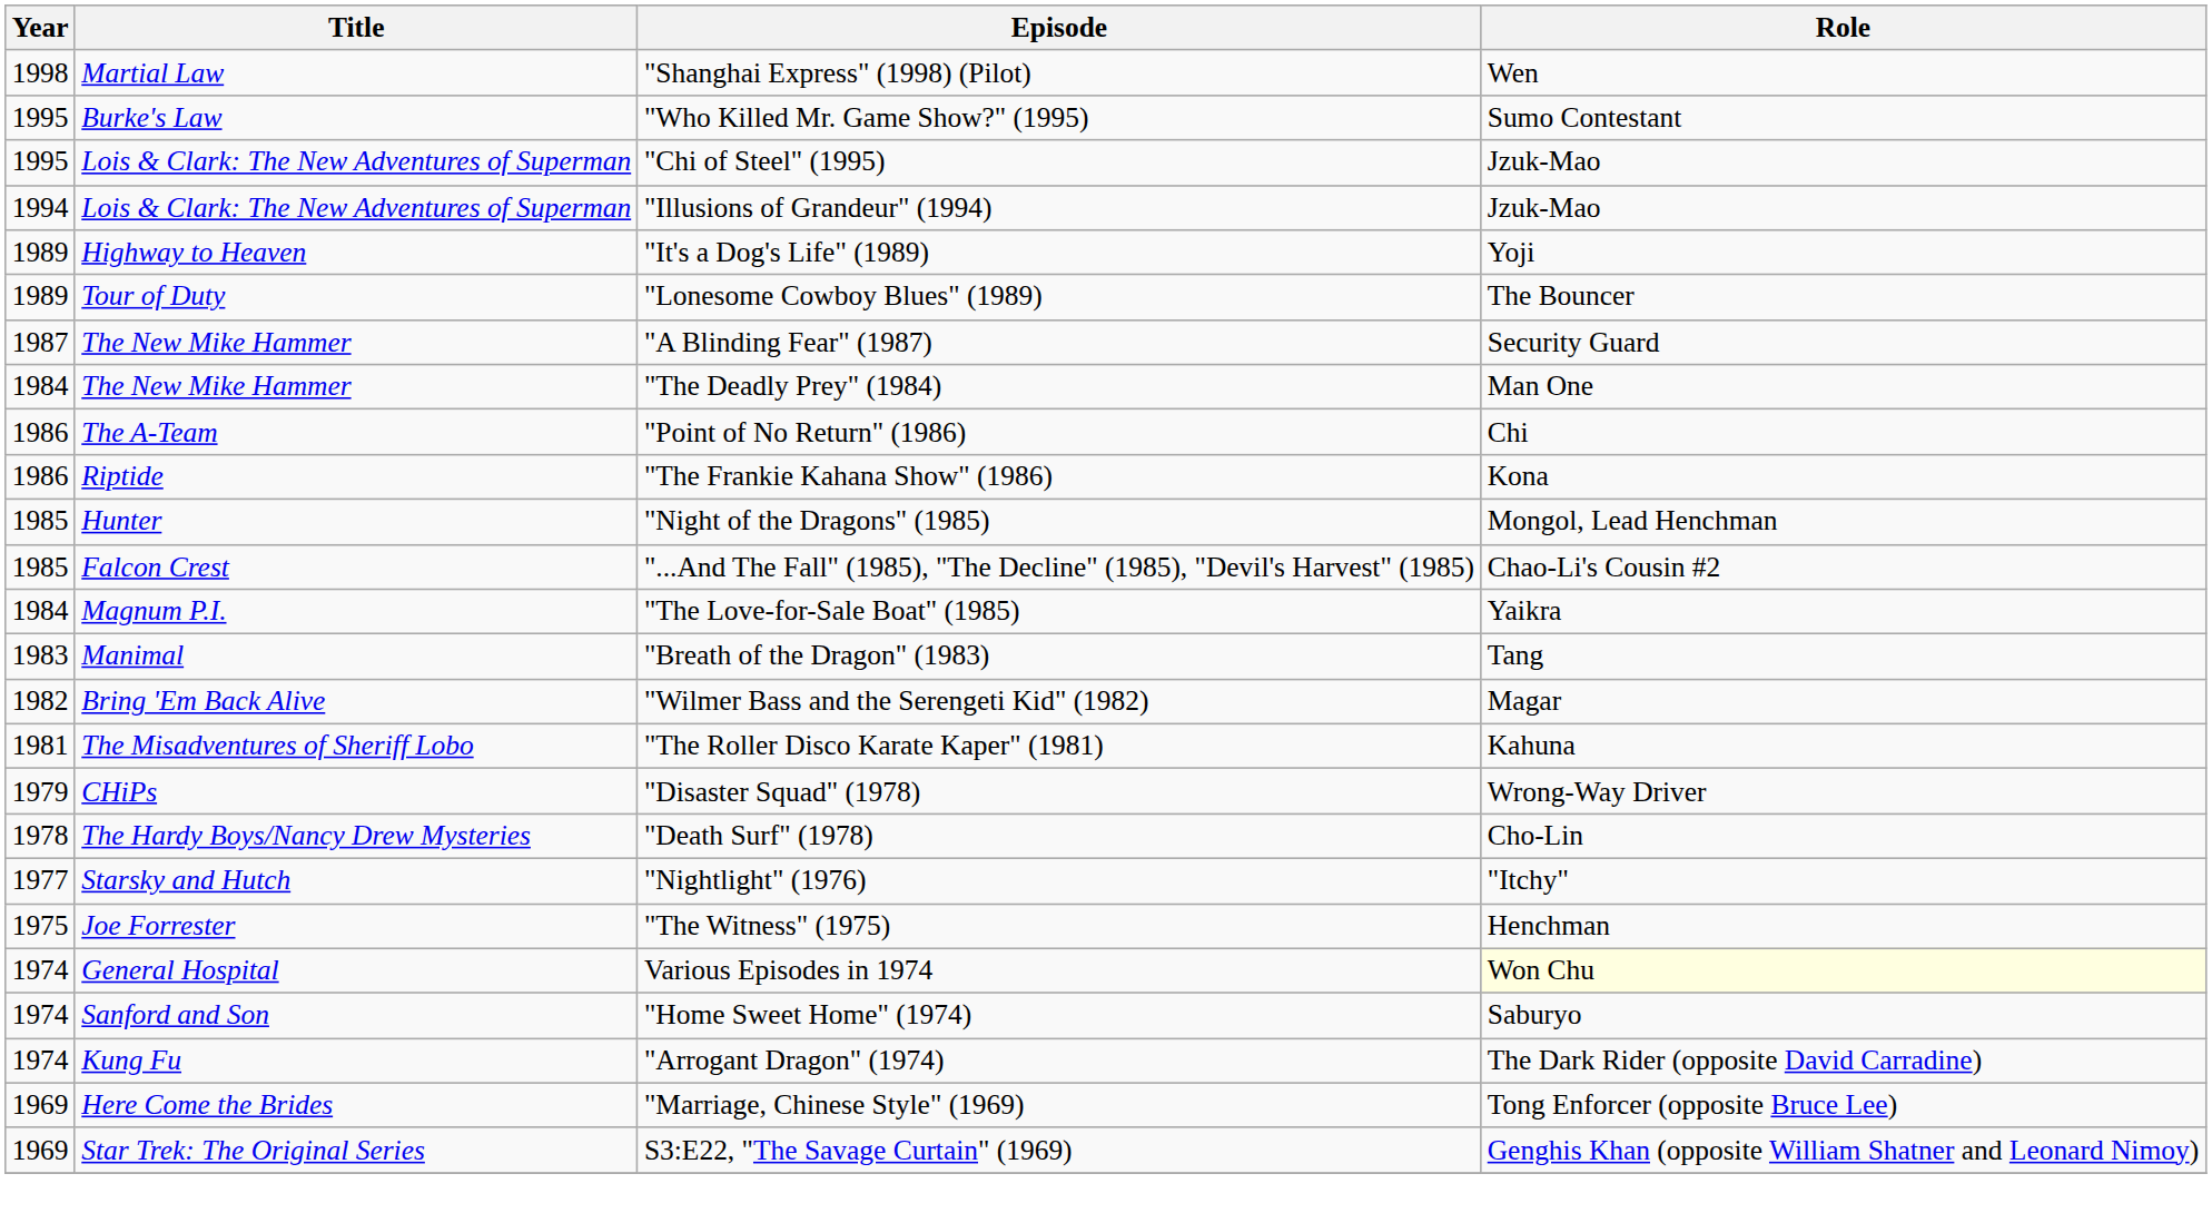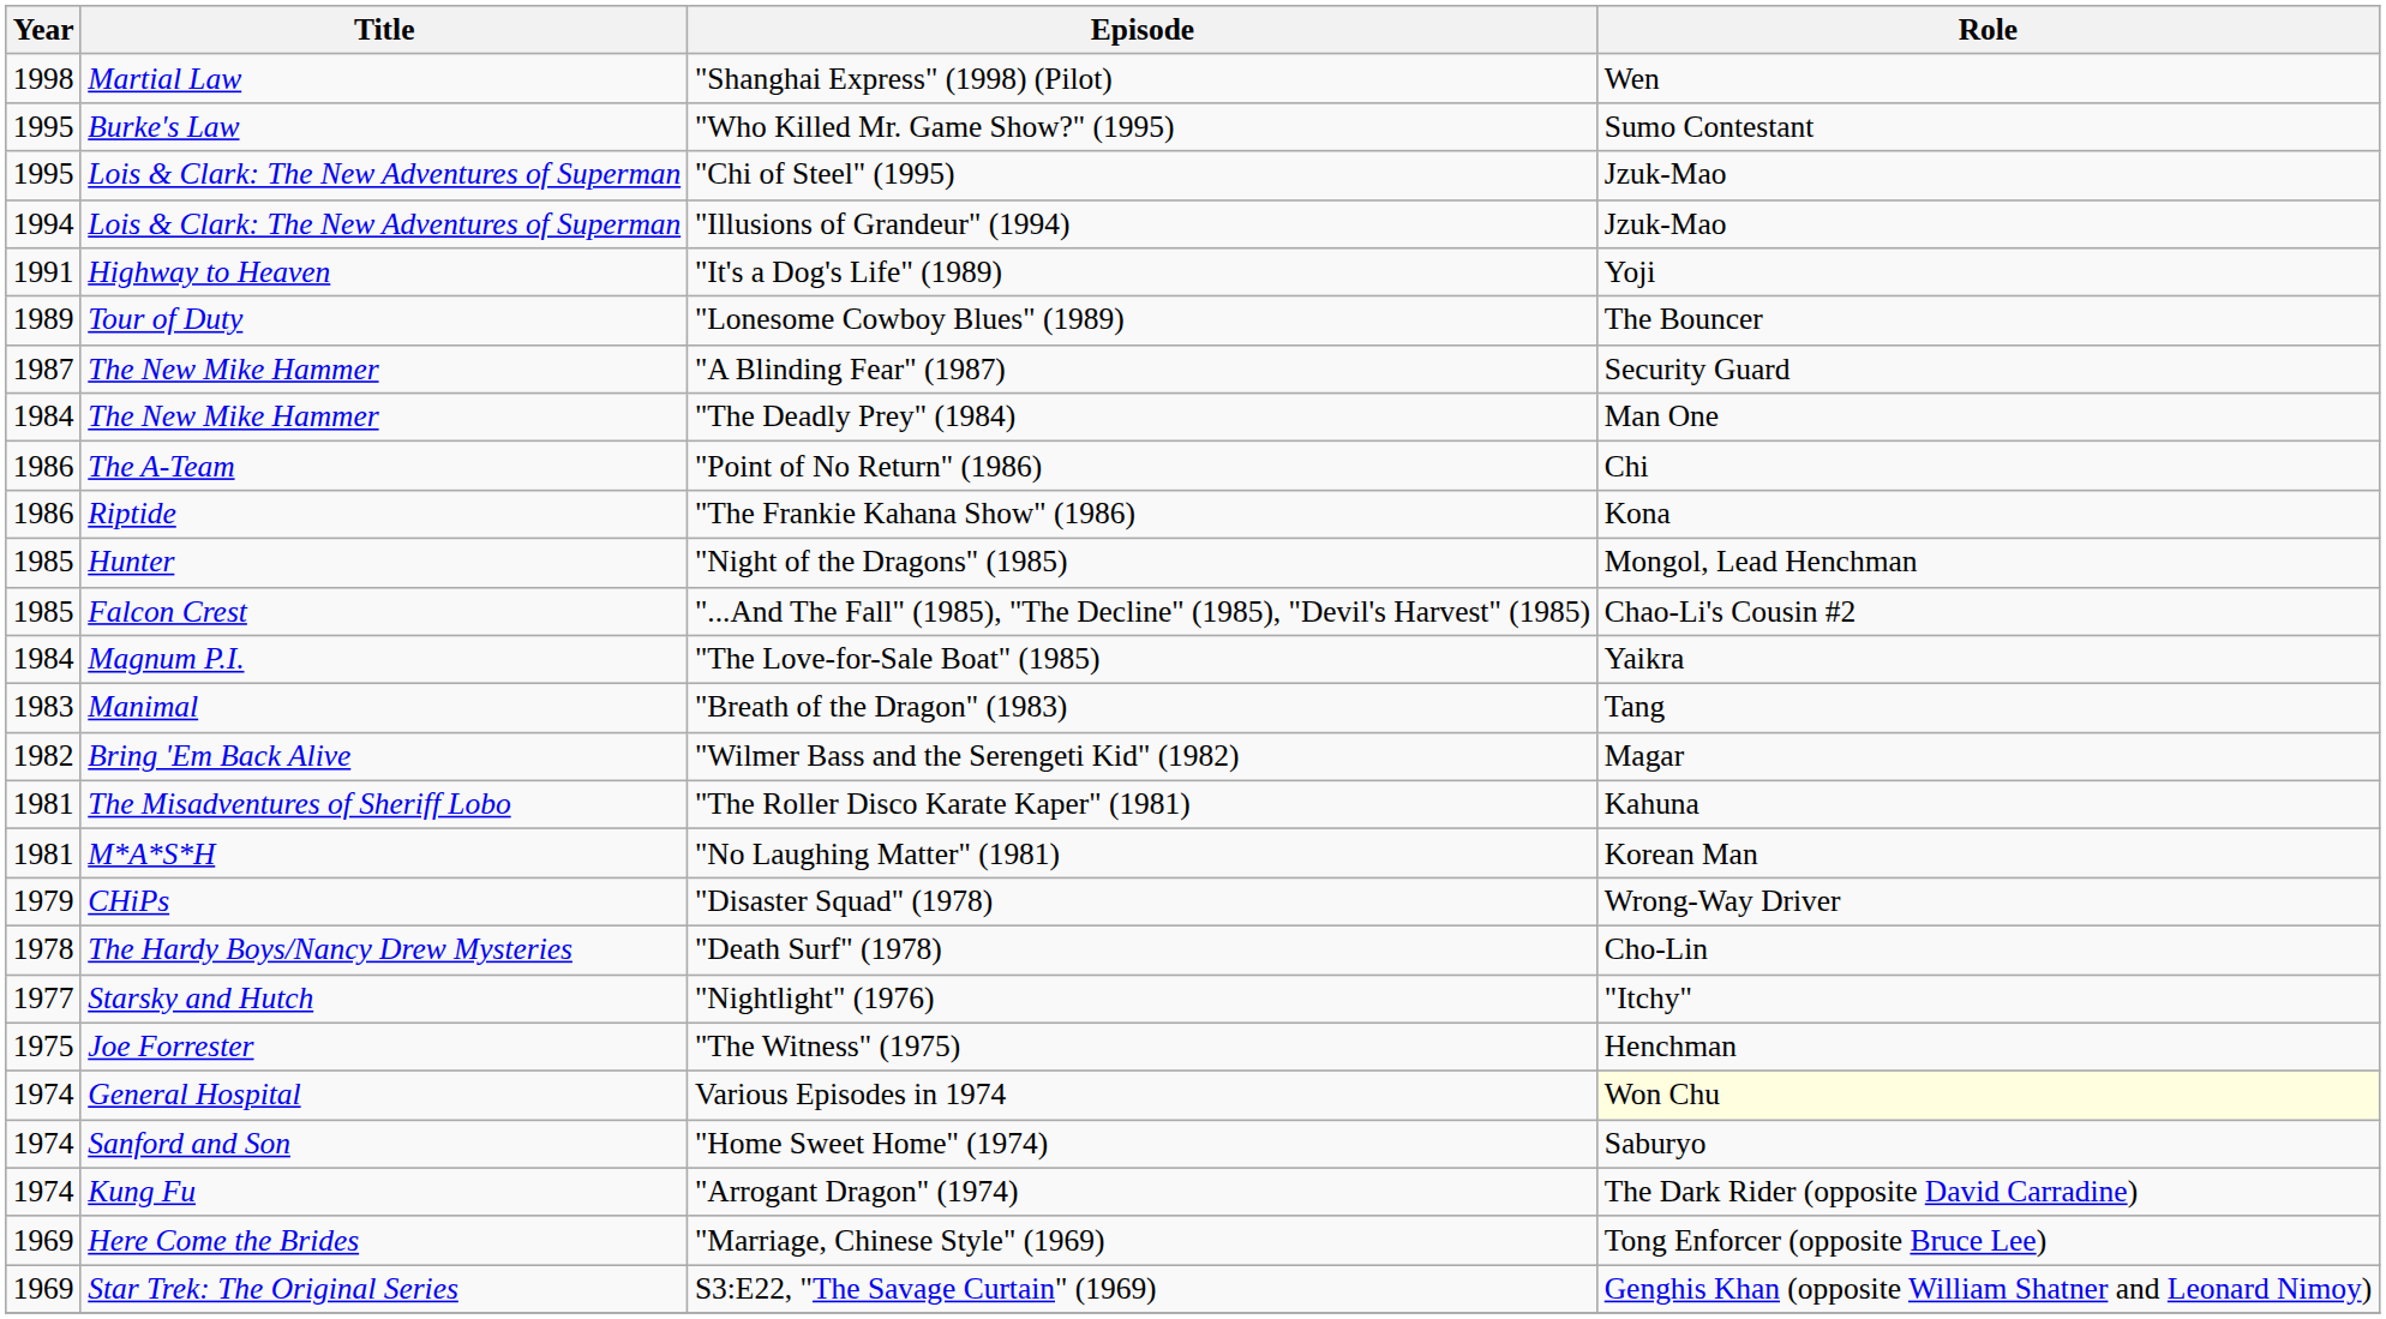 <table class="wikitable sortable">
 <tr>
 <th>Year</th>
 <th>Title</th>
 <th>Episode</th>
 <th>Role</th>
 </tr>
 <tr>
 <td>1998</td>
 <td><em><a href='#'>Martial Law</a></em></td>
 <td>"Shanghai Express" (1998) (Pilot)</td>
 <td>Wen</td>
 </tr>
 <tr>
 <td>1995</td>
 <td><em><a href='#'>Burke's Law</a></em></td>
 <td>"Who Killed Mr. Game Show?" (1995)</td>
 <td>Sumo Contestant</td>
 </tr>
 <tr>
 <td>1995</td>
 <td><em><a href='#'>Lois & Clark: The New Adventures of Superman</a></em></td>
 <td>"Chi of Steel" (1995)</td>
 <td>Jzuk-Mao</td>
 </tr>
 <tr>
 <td>1994</td>
 <td><em><a href='#'>Lois & Clark: The New Adventures of Superman</a></em></td>
 <td>"Illusions of Grandeur" (1994)</td>
 <td>Jzuk-Mao</td>
 </tr>
 <tr>
-<td>1989</td>
+<td>1991</td>
 <td><em><a href='#'>Highway to Heaven</a></em></td>
 <td>"It's a Dog's Life" (1989)</td>
 <td>Yoji</td>
 </tr>
 <tr>
 <td>1989</td>
 <td><em><a href='#'>Tour of Duty</a></em></td>
 <td>"Lonesome Cowboy Blues" (1989)</td>
 <td>The Bouncer</td>
 </tr>
 <tr>
 <td>1987</td>
 <td><em><a href='#'>The New Mike Hammer</a></em></td>
 <td>"A Blinding Fear" (1987)</td>
 <td>Security Guard</td>
 </tr>
 <tr>
 <td>1984</td>
 <td><em><a href='#'>The New Mike Hammer</a></em></td>
 <td>"The Deadly Prey" (1984)</td>
 <td>Man One</td>
 </tr>
 <tr>
 <td>1986</td>
 <td><em><a href='#'>The A-Team</a></em></td>
 <td>"Point of No Return" (1986)</td>
 <td>Chi</td>
 </tr>
 <tr>
 <td>1986</td>
 <td><em><a href='#'>Riptide</a></em></td>
 <td>"The Frankie Kahana Show" (1986)</td>
 <td>Kona</td>
 </tr>
 <tr>
 <td>1985</td>
 <td><em><a href='#'>Hunter</a></em></td>
 <td>"Night of the Dragons" (1985)</td>
 <td>Mongol, Lead Henchman</td>
 </tr>
 <tr>
 <td>1985</td>
 <td><em><a href='#'>Falcon Crest</a></em></td>
 <td>"...And The Fall" (1985), "The Decline" (1985), "Devil's Harvest" (1985)</td>
 <td>Chao-Li's Cousin #2</td>
 </tr>
 <tr>
 <td>1984</td>
 <td><em><a href='#'>Magnum P.I.</a></em></td>
 <td>"The Love-for-Sale Boat" (1985)</td>
 <td>Yaikra</td>
 </tr>
 <tr>
 <td>1983</td>
 <td><em><a href='#'>Manimal</a></em></td>
 <td>"Breath of the Dragon" (1983)</td>
 <td>Tang</td>
 </tr>
 <tr>
 <td>1982</td>
 <td><em><a href='#'>Bring 'Em Back Alive</a></em></td>
 <td>"Wilmer Bass and the Serengeti Kid" (1982)</td>
 <td>Magar</td>
 </tr>
 <tr>
 <td>1981</td>
 <td><em><a href='#'>The Misadventures of Sheriff Lobo</a></em></td>
 <td>"The Roller Disco Karate Kaper" (1981)</td>
 <td>Kahuna</td>
 </tr>
 <tr>
+<td>1981</td>
+<td><em><a href='#'>M*A*S*H</a></em></td>
+<td>"No Laughing Matter" (1981)</td>
+<td>Korean Man</td>
+</tr>
+<tr>
 <td>1979</td>
 <td><em><a href='#'>CHiPs</a></em></td>
 <td>"Disaster Squad" (1978)</td>
 <td>Wrong-Way Driver</td>
 </tr>
 <tr>
 <td>1978</td>
 <td><em><a href='#'>The Hardy Boys/Nancy Drew Mysteries</a></em></td>
 <td>"Death Surf" (1978)</td>
 <td>Cho-Lin</td>
 </tr>
 <tr>
 <td>1977</td>
 <td><em><a href='#'>Starsky and Hutch</a></em></td>
 <td>"Nightlight" (1976)</td>
 <td>"Itchy"</td>
 </tr>
 <tr>
 <td>1975</td>
 <td><em><a href='#'>Joe Forrester</a></em></td>
 <td>"The Witness" (1975)</td>
 <td>Henchman</td>
 </tr>
 <tr>
 <td>1974</td>
 <td><em><a href='#'>General Hospital</a></em></td>
 <td>Various Episodes in 1974</td>
 <td style="background: lightyellow;">Won Chu</td>
 </tr>
 <tr>
 <td>1974</td>
 <td><em><a href='#'>Sanford and Son</a></em></td>
 <td>"Home Sweet Home" (1974)</td>
 <td>Saburyo</td>
 </tr>
 <tr>
 <td>1974</td>
 <td><em><a href='#'>Kung Fu</a></em></td>
 <td>"Arrogant Dragon" (1974)</td>
 <td>The Dark Rider (opposite <a href='#'>David Carradine</a>)</td>
 </tr>
 <tr>
 <td>1969</td>
 <td><em><a href='#'>Here Come the Brides</a></em></td>
 <td>"Marriage, Chinese Style" (1969)</td>
 <td>Tong Enforcer (opposite <a href='#'>Bruce Lee</a>)</td>
 </tr>
 <tr>
 <td>1969</td>
 <td><em><a href='#'>Star Trek: The Original Series</a></em></td>
 <td>S3:E22, "<a href='#'>The Savage Curtain</a>" (1969)</td>
 <td><a href='#'>Genghis Khan</a> (opposite <a href='#'>William Shatner</a> and <a href='#'>Leonard Nimoy</a>)</td>
 </tr>
 <tr>
 </tr>
 </table>
